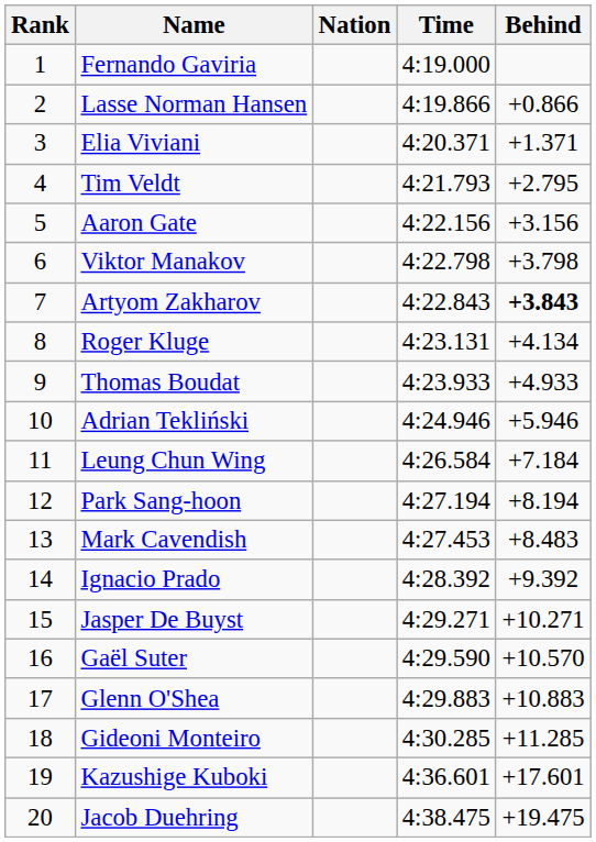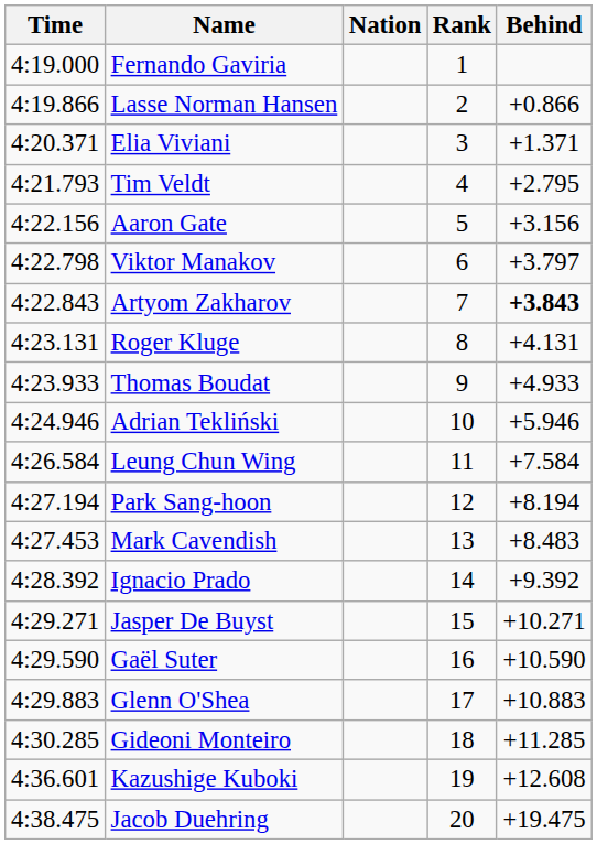 <table class="wikitable sortable" style="text-align:center">
 <tr>
-<th>Rank</th>
+<th>Time</th>
 <th>Name</th>
 <th>Nation</th>
-<th>Time</th>
+<th>Rank</th>
 <th>Behind</th>
 </tr>
 <tr>
-<td>1</td>
+<td>4:19.000</td>
 <td align=left><a href='#'>Fernando Gaviria</a></td>
 <td align=left></td>
-<td>4:19.000</td>
+<td>1</td>
 <td></td>
 </tr>
 <tr>
-<td>2</td>
+<td>4:19.866</td>
 <td align=left><a href='#'>Lasse Norman Hansen</a></td>
 <td align=left></td>
-<td>4:19.866</td>
+<td>2</td>
 <td>+0.866</td>
 </tr>
 <tr>
-<td>3</td>
+<td>4:20.371</td>
 <td align=left><a href='#'>Elia Viviani</a></td>
 <td align=left></td>
-<td>4:20.371</td>
+<td>3</td>
 <td>+1.371</td>
 </tr>
 <tr>
-<td>4</td>
+<td>4:21.793</td>
 <td align=left><a href='#'>Tim Veldt</a></td>
 <td align=left></td>
-<td>4:21.793</td>
+<td>4</td>
 <td>+2.795</td>
 </tr>
 <tr>
-<td>5</td>
+<td>4:22.156</td>
 <td align=left><a href='#'>Aaron Gate</a></td>
 <td align=left></td>
-<td>4:22.156</td>
+<td>5</td>
 <td>+3.156</td>
 </tr>
 <tr>
-<td>6</td>
+<td>4:22.798</td>
 <td align=left><a href='#'>Viktor Manakov</a></td>
 <td align=left></td>
-<td>4:22.798</td>
-<td>+3.798</td>
+<td>6</td>
+<td>+3.797</td>
 </tr>
 <tr>
-<td>7</td>
+<td>4:22.843</td>
 <td align=left><a href='#'>Artyom Zakharov</a></td>
 <td align=left></td>
-<td>4:22.843</td>
+<td>7</td>
 <td><strong>+3.843</strong></td>
 </tr>
 <tr>
-<td>8</td>
+<td>4:23.131</td>
 <td align=left><a href='#'>Roger Kluge</a></td>
 <td align=left></td>
-<td>4:23.131</td>
-<td>+4.134</td>
+<td>8</td>
+<td>+4.131</td>
 </tr>
 <tr>
-<td>9</td>
+<td>4:23.933</td>
 <td align=left><a href='#'>Thomas Boudat</a></td>
 <td align=left></td>
-<td>4:23.933</td>
+<td>9</td>
 <td>+4.933</td>
 </tr>
 <tr>
-<td>10</td>
+<td>4:24.946</td>
 <td align=left><a href='#'>Adrian Tekliński</a></td>
 <td align=left></td>
-<td>4:24.946</td>
+<td>10</td>
 <td>+5.946</td>
 </tr>
 <tr>
-<td>11</td>
+<td>4:26.584</td>
 <td align=left><a href='#'>Leung Chun Wing</a></td>
 <td align=left></td>
-<td>4:26.584</td>
-<td>+7.184</td>
+<td>11</td>
+<td>+7.584</td>
 </tr>
 <tr>
-<td>12</td>
+<td>4:27.194</td>
 <td align=left><a href='#'>Park Sang-hoon</a></td>
 <td align=left></td>
-<td>4:27.194</td>
+<td>12</td>
 <td>+8.194</td>
 </tr>
 <tr>
-<td>13</td>
+<td>4:27.453</td>
 <td align=left><a href='#'>Mark Cavendish</a></td>
 <td align=left></td>
-<td>4:27.453</td>
+<td>13</td>
 <td>+8.483</td>
 </tr>
 <tr>
-<td>14</td>
+<td>4:28.392</td>
 <td align=left><a href='#'>Ignacio Prado</a></td>
 <td align=left></td>
-<td>4:28.392</td>
+<td>14</td>
 <td>+9.392</td>
 </tr>
 <tr>
-<td>15</td>
+<td>4:29.271</td>
 <td align=left><a href='#'>Jasper De Buyst</a></td>
 <td align=left></td>
-<td>4:29.271</td>
+<td>15</td>
 <td>+10.271</td>
 </tr>
 <tr>
-<td>16</td>
+<td>4:29.590</td>
 <td align=left><a href='#'>Gaël Suter</a></td>
 <td align=left></td>
-<td>4:29.590</td>
-<td>+10.570</td>
+<td>16</td>
+<td>+10.590</td>
 </tr>
 <tr>
-<td>17</td>
+<td>4:29.883</td>
 <td align=left><a href='#'>Glenn O'Shea</a></td>
 <td align=left></td>
-<td>4:29.883</td>
+<td>17</td>
 <td>+10.883</td>
 </tr>
 <tr>
-<td>18</td>
+<td>4:30.285</td>
 <td align=left><a href='#'>Gideoni Monteiro</a></td>
 <td align=left></td>
-<td>4:30.285</td>
+<td>18</td>
 <td>+11.285</td>
 </tr>
 <tr>
-<td>19</td>
+<td>4:36.601</td>
 <td align=left><a href='#'>Kazushige Kuboki</a></td>
 <td align=left></td>
-<td>4:36.601</td>
-<td>+17.601</td>
+<td>19</td>
+<td>+12.608</td>
 </tr>
 <tr>
-<td>20</td>
+<td>4:38.475</td>
 <td align=left><a href='#'>Jacob Duehring</a></td>
 <td align=left></td>
-<td>4:38.475</td>
+<td>20</td>
 <td>+19.475</td>
 </tr>
 </table>
